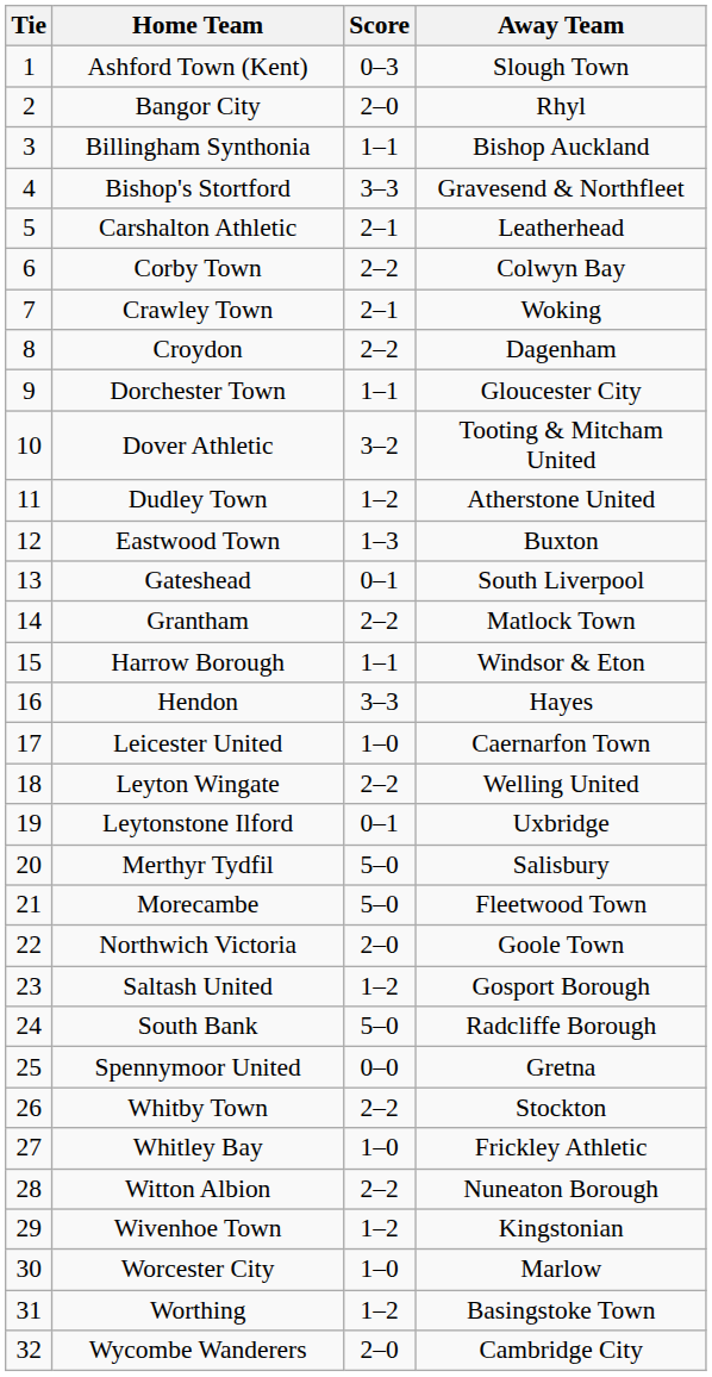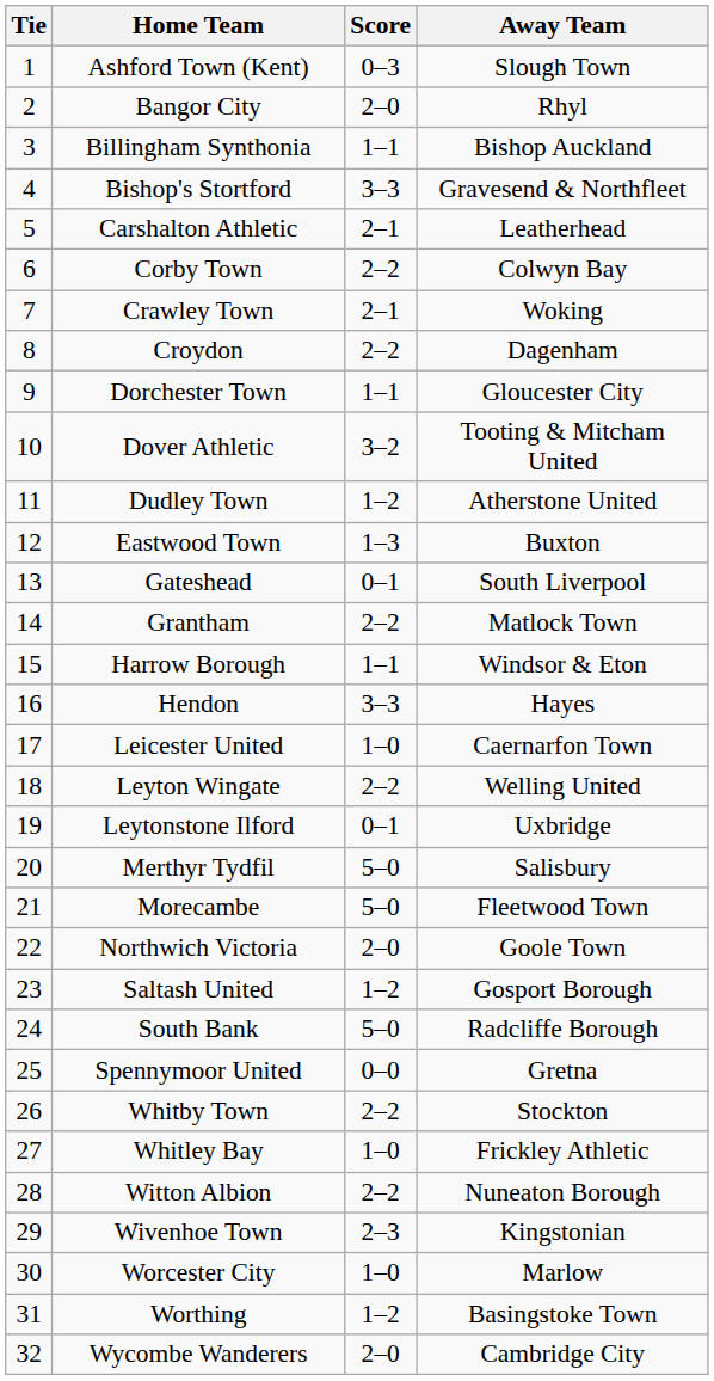 <table class="wikitable" style="text-align:center;">
 <tr>
 <th width=20>Tie</th>
 <th width=175>Home Team</th>
 <th width=20>Score</th>
 <th width=175>Away Team</th>
 </tr>
 <tr>
 <td>1</td>
 <td>Ashford Town (Kent)</td>
 <td>0–3</td>
 <td>Slough Town</td>
 </tr>
 <tr>
 <td>2</td>
 <td>Bangor City</td>
 <td>2–0</td>
 <td>Rhyl</td>
 </tr>
 <tr>
 <td>3</td>
 <td>Billingham Synthonia</td>
 <td>1–1</td>
 <td>Bishop Auckland</td>
 </tr>
 <tr>
 <td>4</td>
 <td>Bishop's Stortford</td>
 <td>3–3</td>
 <td>Gravesend & Northfleet</td>
 </tr>
 <tr>
 <td>5</td>
 <td>Carshalton Athletic</td>
 <td>2–1</td>
 <td>Leatherhead</td>
 </tr>
 <tr>
 <td>6</td>
 <td>Corby Town</td>
 <td>2–2</td>
 <td>Colwyn Bay</td>
 </tr>
 <tr>
 <td>7</td>
 <td>Crawley Town</td>
 <td>2–1</td>
 <td>Woking</td>
 </tr>
 <tr>
 <td>8</td>
 <td>Croydon</td>
 <td>2–2</td>
 <td>Dagenham</td>
 </tr>
 <tr>
 <td>9</td>
 <td>Dorchester Town</td>
 <td>1–1</td>
 <td>Gloucester City</td>
 </tr>
 <tr>
 <td>10</td>
 <td>Dover Athletic</td>
 <td>3–2</td>
 <td>Tooting & Mitcham United</td>
 </tr>
 <tr>
 <td>11</td>
 <td>Dudley Town</td>
 <td>1–2</td>
 <td>Atherstone United</td>
 </tr>
 <tr>
 <td>12</td>
 <td>Eastwood Town</td>
 <td>1–3</td>
 <td>Buxton</td>
 </tr>
 <tr>
 <td>13</td>
 <td>Gateshead</td>
 <td>0–1</td>
 <td>South Liverpool</td>
 </tr>
 <tr>
 <td>14</td>
 <td>Grantham</td>
 <td>2–2</td>
 <td>Matlock Town</td>
 </tr>
 <tr>
 <td>15</td>
 <td>Harrow Borough</td>
 <td>1–1</td>
 <td>Windsor & Eton</td>
 </tr>
 <tr>
 <td>16</td>
 <td>Hendon</td>
 <td>3–3</td>
 <td>Hayes</td>
 </tr>
 <tr>
 <td>17</td>
 <td>Leicester United</td>
 <td>1–0</td>
 <td>Caernarfon Town</td>
 </tr>
 <tr>
 <td>18</td>
 <td>Leyton Wingate</td>
 <td>2–2</td>
 <td>Welling United</td>
 </tr>
 <tr>
 <td>19</td>
 <td>Leytonstone Ilford</td>
 <td>0–1</td>
 <td>Uxbridge</td>
 </tr>
 <tr>
 <td>20</td>
 <td>Merthyr Tydfil</td>
 <td>5–0</td>
 <td>Salisbury</td>
 </tr>
 <tr>
 <td>21</td>
 <td>Morecambe</td>
 <td>5–0</td>
 <td>Fleetwood Town</td>
 </tr>
 <tr>
 <td>22</td>
 <td>Northwich Victoria</td>
 <td>2–0</td>
 <td>Goole Town</td>
 </tr>
 <tr>
 <td>23</td>
 <td>Saltash United</td>
 <td>1–2</td>
 <td>Gosport Borough</td>
 </tr>
 <tr>
 <td>24</td>
 <td>South Bank</td>
 <td>5–0</td>
 <td>Radcliffe Borough</td>
 </tr>
 <tr>
 <td>25</td>
 <td>Spennymoor United</td>
 <td>0–0</td>
 <td>Gretna</td>
 </tr>
 <tr>
 <td>26</td>
 <td>Whitby Town</td>
 <td>2–2</td>
 <td>Stockton</td>
 </tr>
 <tr>
 <td>27</td>
 <td>Whitley Bay</td>
 <td>1–0</td>
 <td>Frickley Athletic</td>
 </tr>
 <tr>
 <td>28</td>
 <td>Witton Albion</td>
 <td>2–2</td>
 <td>Nuneaton Borough</td>
 </tr>
 <tr>
 <td>29</td>
 <td>Wivenhoe Town</td>
-<td>1–2</td>
+<td>2–3</td>
 <td>Kingstonian</td>
 </tr>
 <tr>
 <td>30</td>
 <td>Worcester City</td>
 <td>1–0</td>
 <td>Marlow</td>
 </tr>
 <tr>
 <td>31</td>
 <td>Worthing</td>
 <td>1–2</td>
 <td>Basingstoke Town</td>
 </tr>
 <tr>
 <td>32</td>
 <td>Wycombe Wanderers</td>
 <td>2–0</td>
 <td>Cambridge City</td>
 </tr>
 </table>
